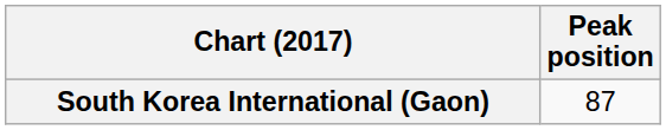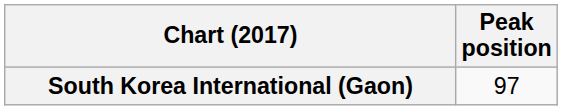 <table class="wikitable sortable plainrowheaders" style="text-align:center">
 <tr>
 <th scope="col" style="width:19em;">Chart (2017)</th>
 <th scope="col">Peak<br>position</th>
 </tr>
 <tr>
 <th scope="row">South Korea International (Gaon)</th>
-<td>87</td>
+<td>97</td>
 </tr>
 </table>
